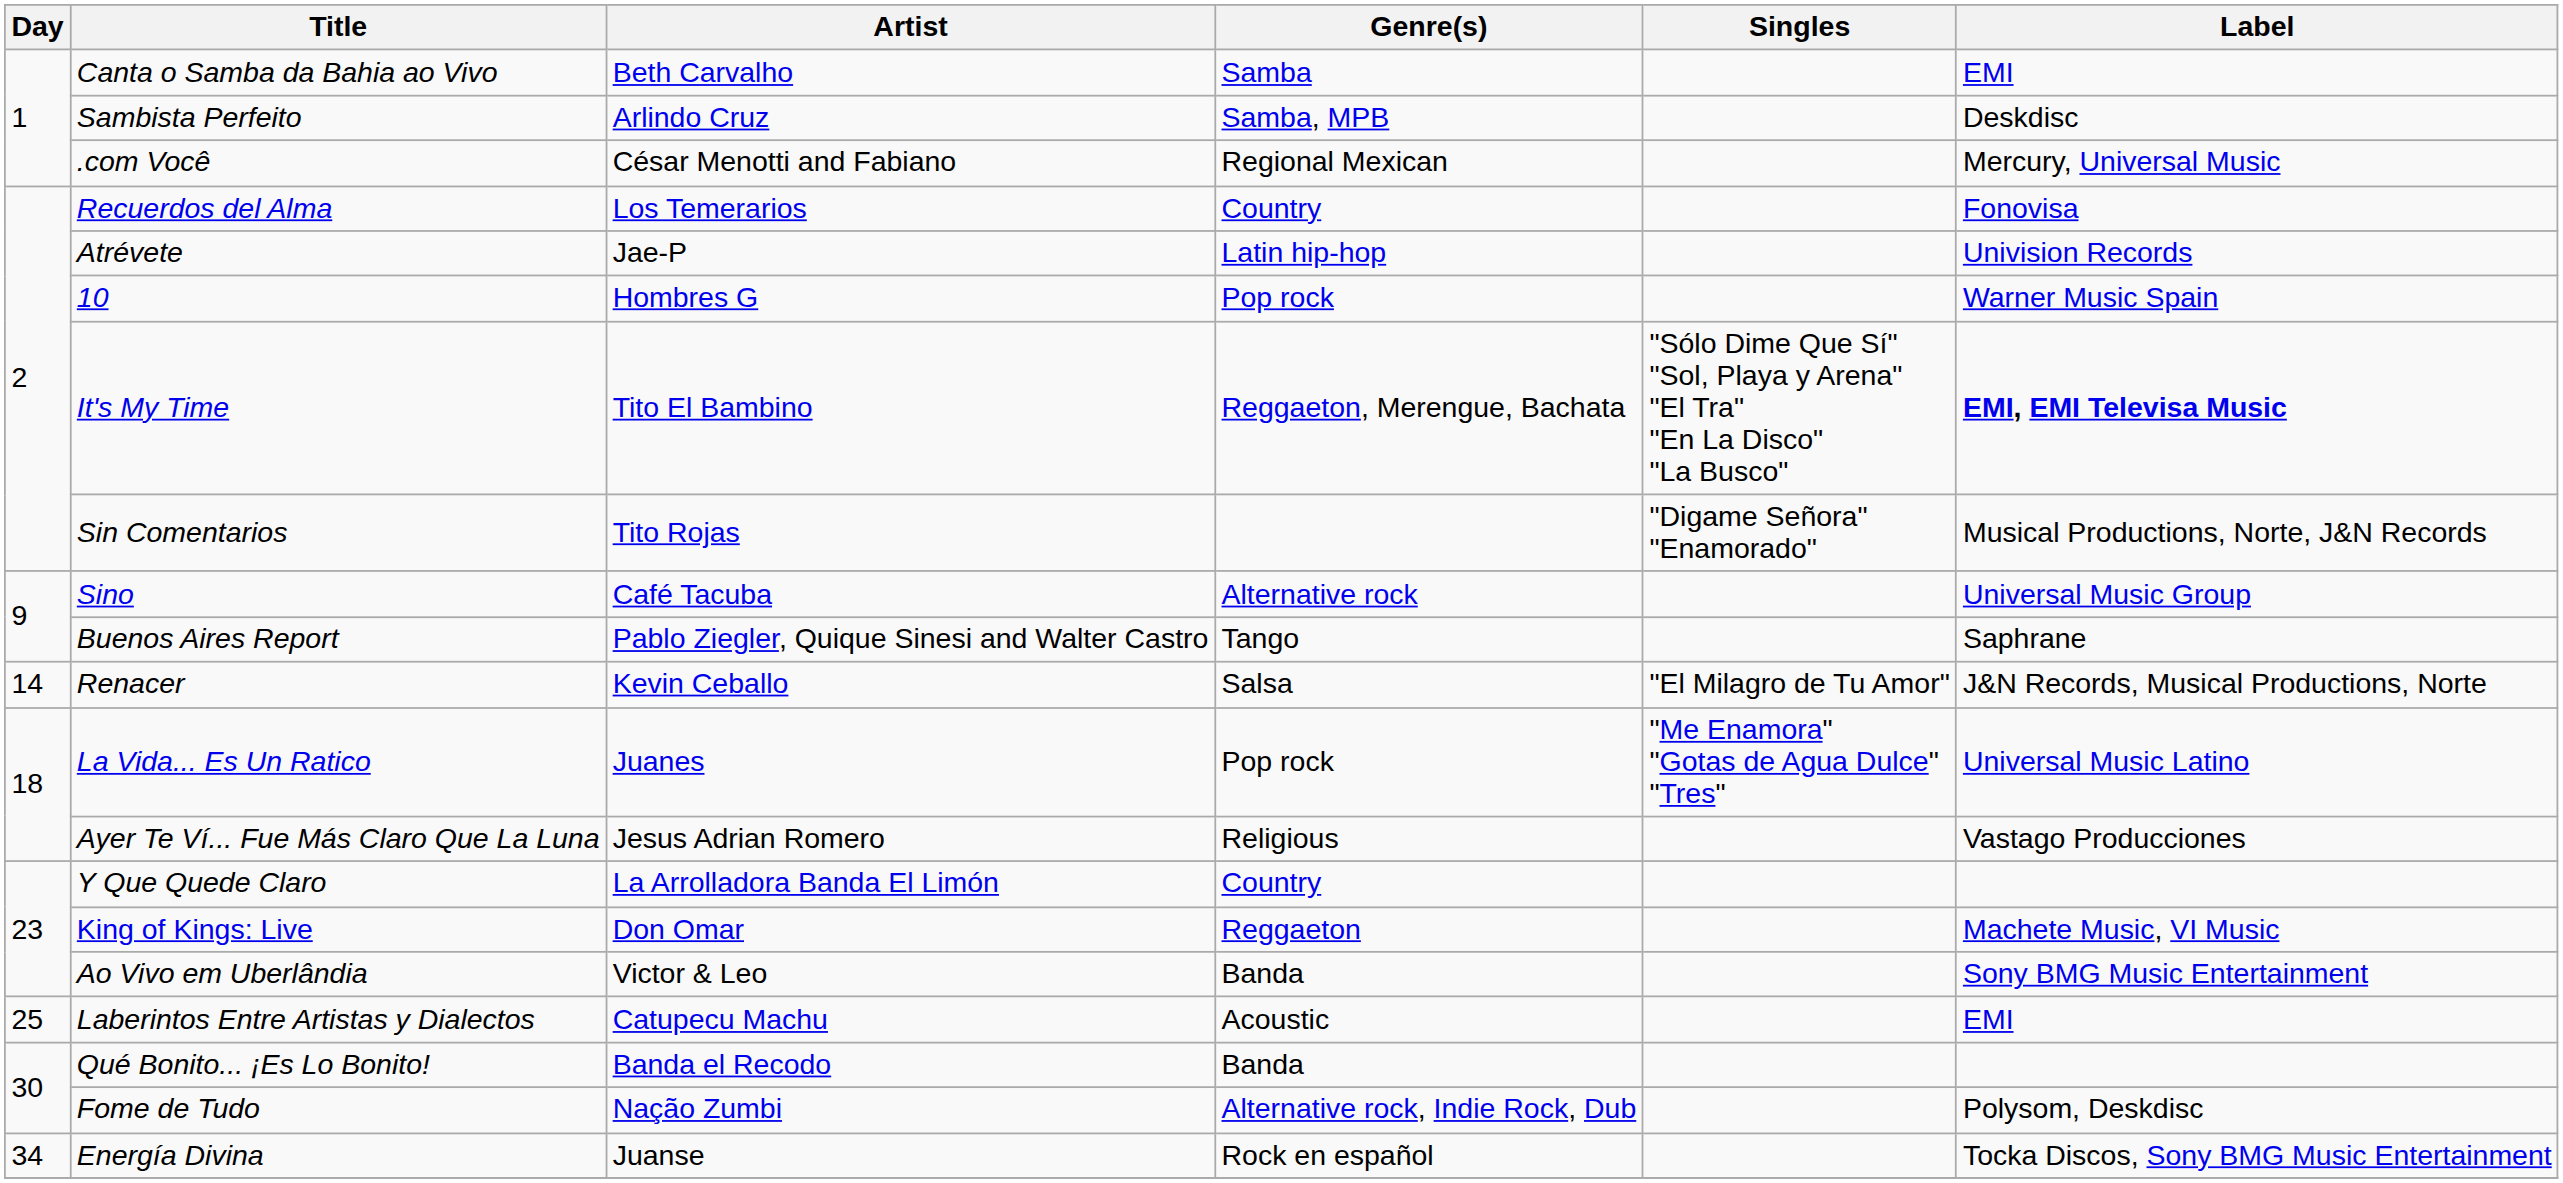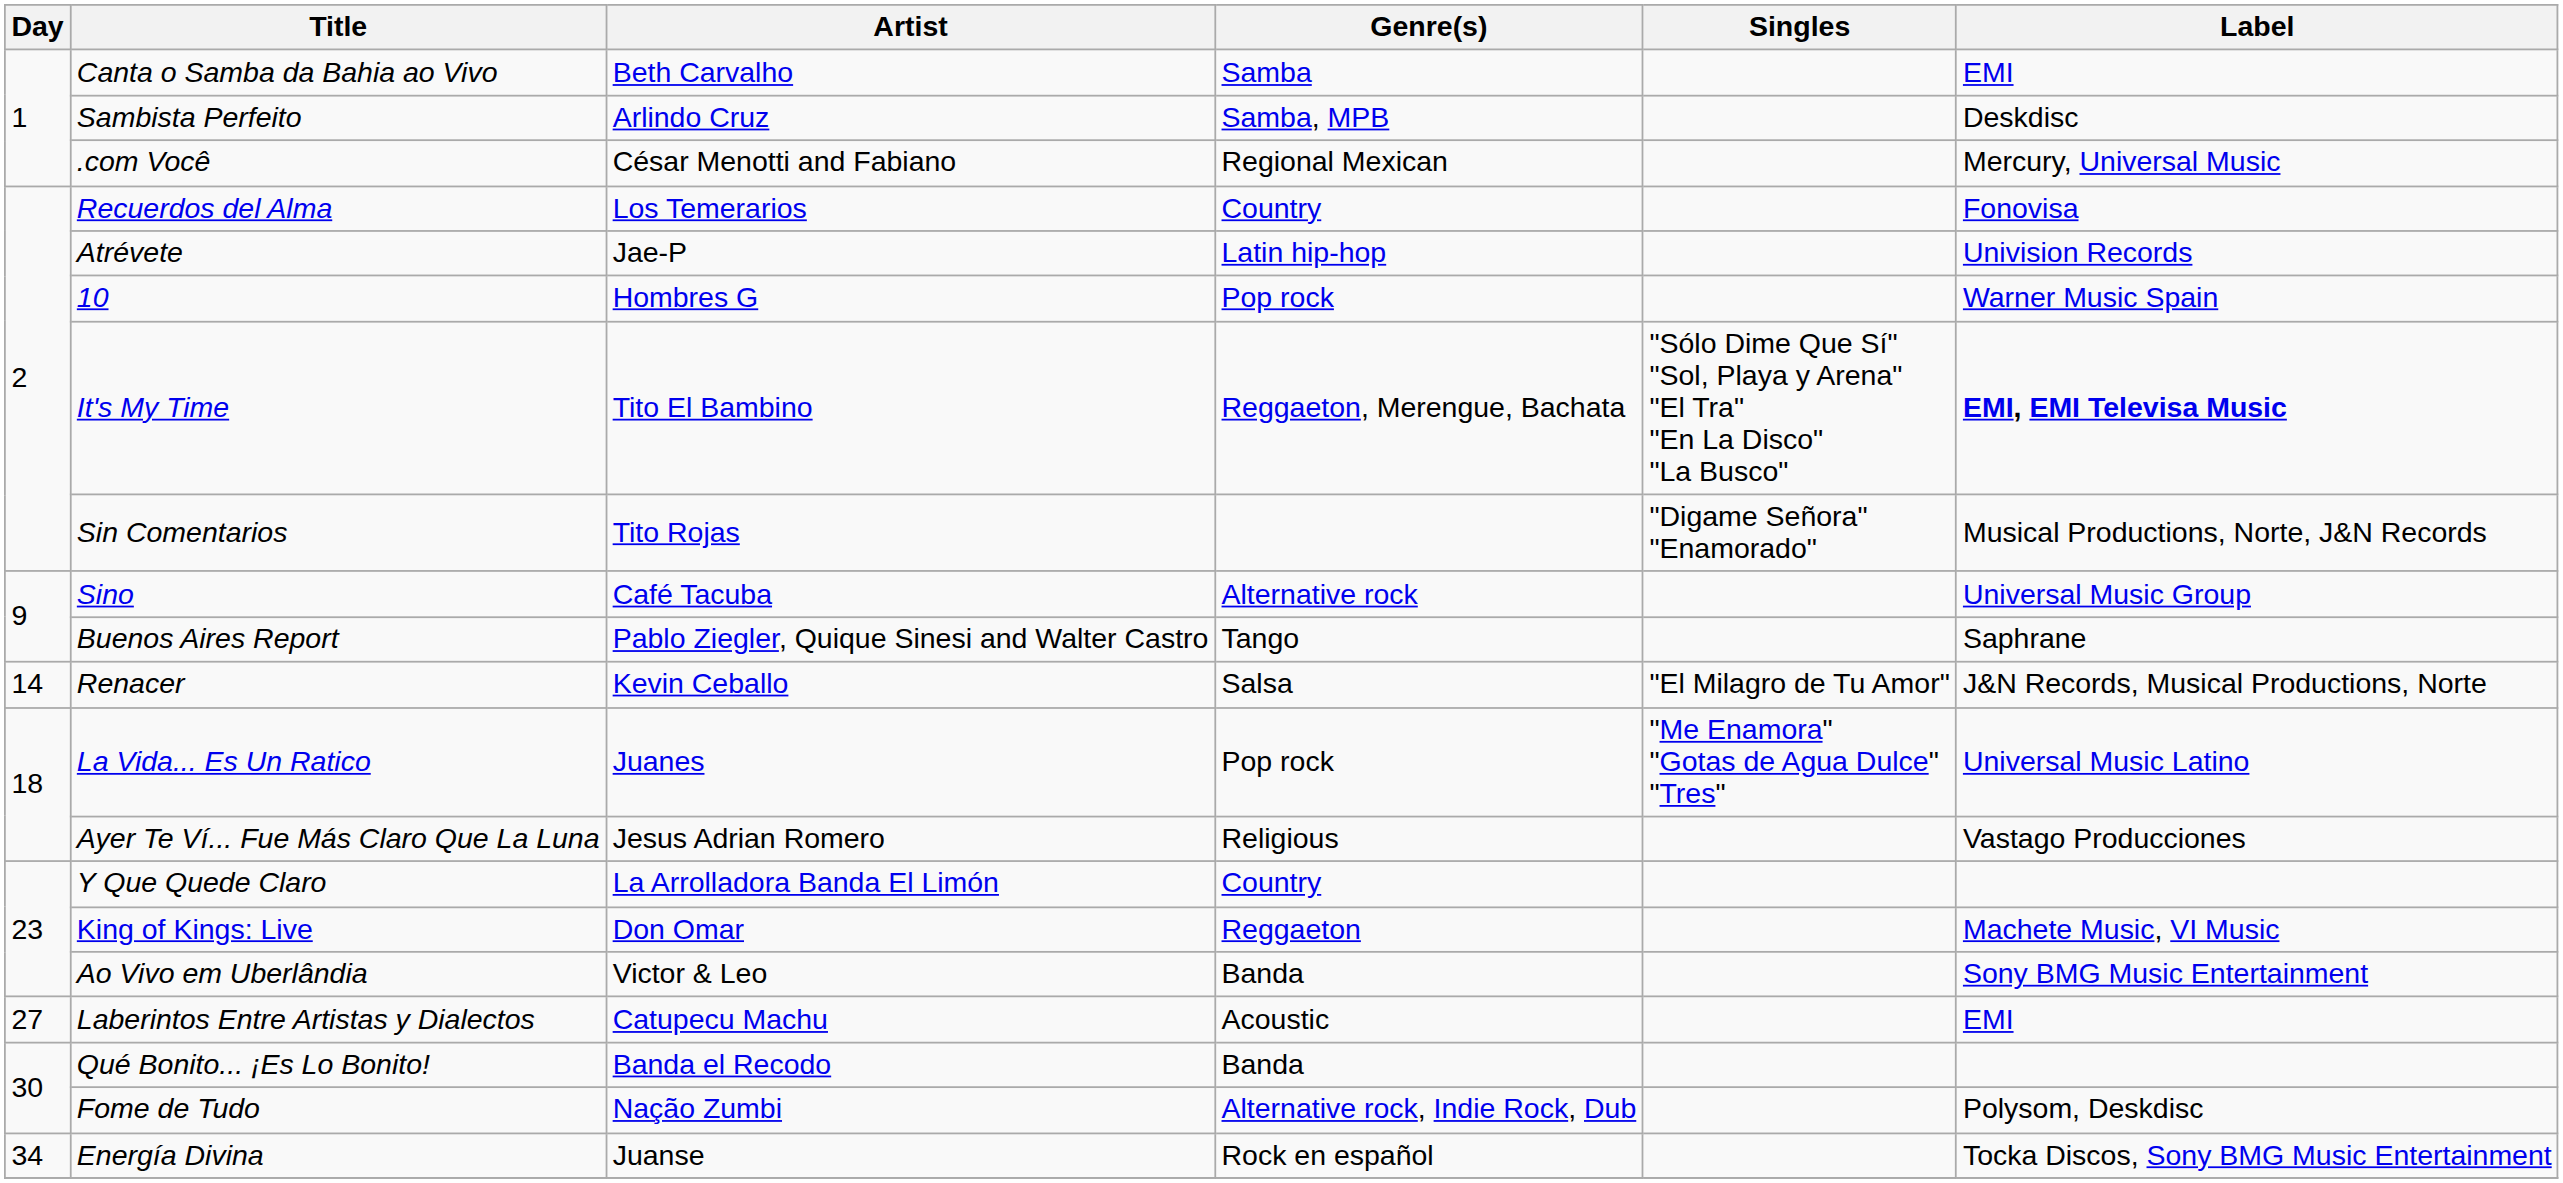 <table class="wikitable sortable" style="text-align: left;">
 <tr>
 <th>Day</th>
 <th>Title</th>
 <th>Artist</th>
 <th>Genre(s)</th>
 <th>Singles</th>
 <th>Label</th>
 </tr>
 <tr>
 <td rowspan="3">1</td>
 <td><em>Canta o Samba da Bahia ao Vivo</em></td>
 <td><a href='#'>Beth Carvalho</a></td>
 <td><a href='#'>Samba</a></td>
 <td></td>
 <td><a href='#'>EMI</a></td>
 </tr>
 <tr>
 <td><em>Sambista Perfeito</em></td>
 <td><a href='#'>Arlindo Cruz</a></td>
 <td><a href='#'>Samba</a>, <a href='#'>MPB</a></td>
 <td></td>
 <td>Deskdisc</td>
 </tr>
 <tr>
 <td><em>.com Você</em></td>
 <td>César Menotti and Fabiano</td>
 <td>Regional Mexican</td>
 <td></td>
 <td>Mercury, <a href='#'>Universal Music</a></td>
 </tr>
 <tr>
 <td rowspan="5">2</td>
 <td><em><a href='#'>Recuerdos del Alma</a></em></td>
 <td><a href='#'>Los Temerarios</a></td>
 <td><a href='#'>Country</a></td>
 <td></td>
 <td><a href='#'>Fonovisa</a></td>
 </tr>
 <tr>
 <td><em>Atrévete</em></td>
 <td>Jae-P</td>
 <td><a href='#'>Latin hip-hop</a></td>
 <td></td>
 <td><a href='#'>Univision Records</a></td>
 </tr>
 <tr>
 <td><em><a href='#'>10</a></em></td>
 <td><a href='#'>Hombres G</a></td>
 <td><a href='#'>Pop rock</a></td>
 <td></td>
 <td><a href='#'>Warner Music Spain</a></td>
 </tr>
 <tr>
 <td><em><a href='#'>It's My Time</a></em></td>
 <td><a href='#'>Tito El Bambino</a></td>
 <td><a href='#'>Reggaeton</a>, Merengue, Bachata</td>
 <td>"Sólo Dime Que Sí"<br>"Sol, Playa y Arena"<br>"El Tra"<br>"En La Disco"<br>"La Busco"</td>
 <td><strong><a href='#'>EMI</a>, <a href='#'>EMI Televisa Music</a></strong></td>
 </tr>
 <tr>
 <td><em>Sin Comentarios</em></td>
 <td><a href='#'>Tito Rojas</a></td>
 <td></td>
 <td>"Digame Señora"<br>"Enamorado"</td>
 <td>Musical Productions, Norte, J&N Records</td>
 </tr>
 <tr>
 <td rowspan="2">9</td>
 <td><em><a href='#'>Sino</a></em></td>
 <td><a href='#'>Café Tacuba</a></td>
 <td><a href='#'>Alternative rock</a></td>
 <td></td>
 <td><a href='#'>Universal Music Group</a></td>
 </tr>
 <tr>
 <td><em> Buenos Aires Report</em></td>
 <td><a href='#'>Pablo Ziegler</a>, Quique Sinesi and Walter Castro</td>
 <td>Tango</td>
 <td></td>
 <td>Saphrane</td>
 </tr>
 <tr>
 <td>14</td>
 <td><em>Renacer</em></td>
 <td><a href='#'>Kevin Ceballo</a></td>
 <td>Salsa</td>
 <td>"El Milagro de Tu Amor"</td>
 <td>J&N Records, Musical Productions, Norte</td>
 </tr>
 <tr>
 <td rowspan="2">18</td>
 <td><em><a href='#'>La Vida... Es Un Ratico</a></em></td>
 <td><a href='#'>Juanes</a></td>
 <td>Pop rock</td>
 <td>"<a href='#'>Me Enamora</a>"<br>"<a href='#'>Gotas de Agua Dulce</a>"<br>"<a href='#'>Tres</a>"</td>
 <td><a href='#'>Universal Music Latino</a></td>
 </tr>
 <tr>
 <td><em>Ayer Te Ví... Fue Más Claro Que La Luna</em></td>
 <td>Jesus Adrian Romero</td>
 <td>Religious</td>
 <td></td>
 <td>Vastago Producciones</td>
 </tr>
 <tr>
 <td rowspan="3">23</td>
 <td><em>Y Que Quede Claro</em></td>
 <td><a href='#'>La Arrolladora Banda El Limón</a></td>
 <td><a href='#'>Country</a></td>
 <td></td>
 <td></td>
 </tr>
 <tr>
 <td><a href='#'>King of Kings: Live</a></td>
 <td><a href='#'>Don Omar</a></td>
 <td><a href='#'>Reggaeton</a></td>
 <td></td>
 <td><a href='#'>Machete Music</a>, <a href='#'>VI Music</a></td>
 </tr>
 <tr>
 <td><em>Ao Vivo em Uberlândia</em></td>
 <td>Victor & Leo</td>
 <td>Banda</td>
 <td></td>
 <td><a href='#'>Sony BMG Music Entertainment</a></td>
 </tr>
 <tr>
-<td>25</td>
+<td>27</td>
 <td><em>Laberintos Entre Artistas y Dialectos</em></td>
 <td><a href='#'>Catupecu Machu</a></td>
 <td>Acoustic</td>
 <td></td>
 <td><a href='#'>EMI</a></td>
 </tr>
 <tr>
 <td rowspan="2">30</td>
 <td><em>Qué Bonito... ¡Es Lo Bonito!</em></td>
 <td><a href='#'>Banda el Recodo</a></td>
 <td>Banda</td>
 <td></td>
 <td></td>
 </tr>
 <tr>
 <td><em>Fome de Tudo</em></td>
 <td><a href='#'>Nação Zumbi</a></td>
 <td><a href='#'>Alternative rock</a>, <a href='#'>Indie Rock</a>, <a href='#'>Dub</a></td>
 <td></td>
 <td>Polysom, Deskdisc</td>
 </tr>
 <tr>
 <td>34</td>
 <td><em>Energía Divina</em></td>
 <td>Juanse</td>
 <td>Rock en español</td>
 <td></td>
 <td>Tocka Discos, <a href='#'>Sony BMG Music Entertainment</a></td>
 </tr>
 <tr>
 </tr>
 </table>
